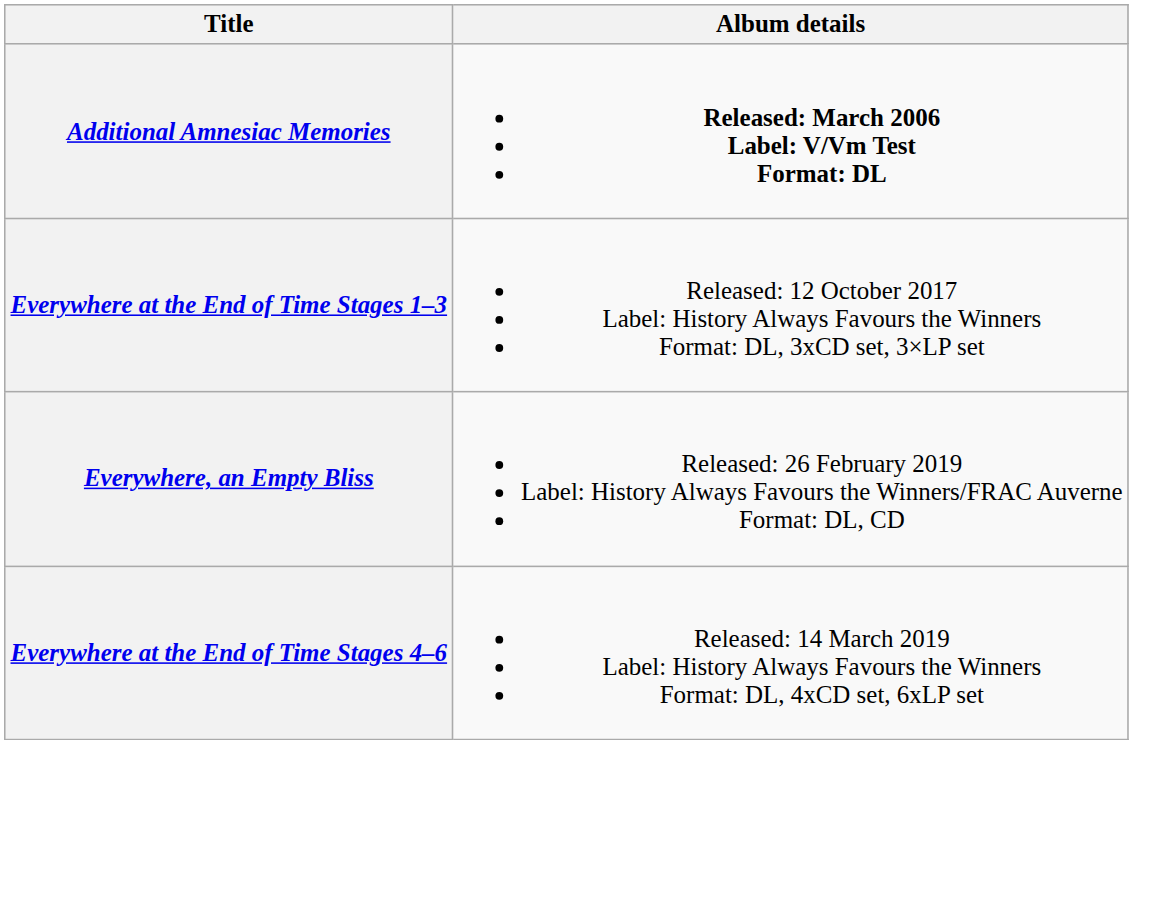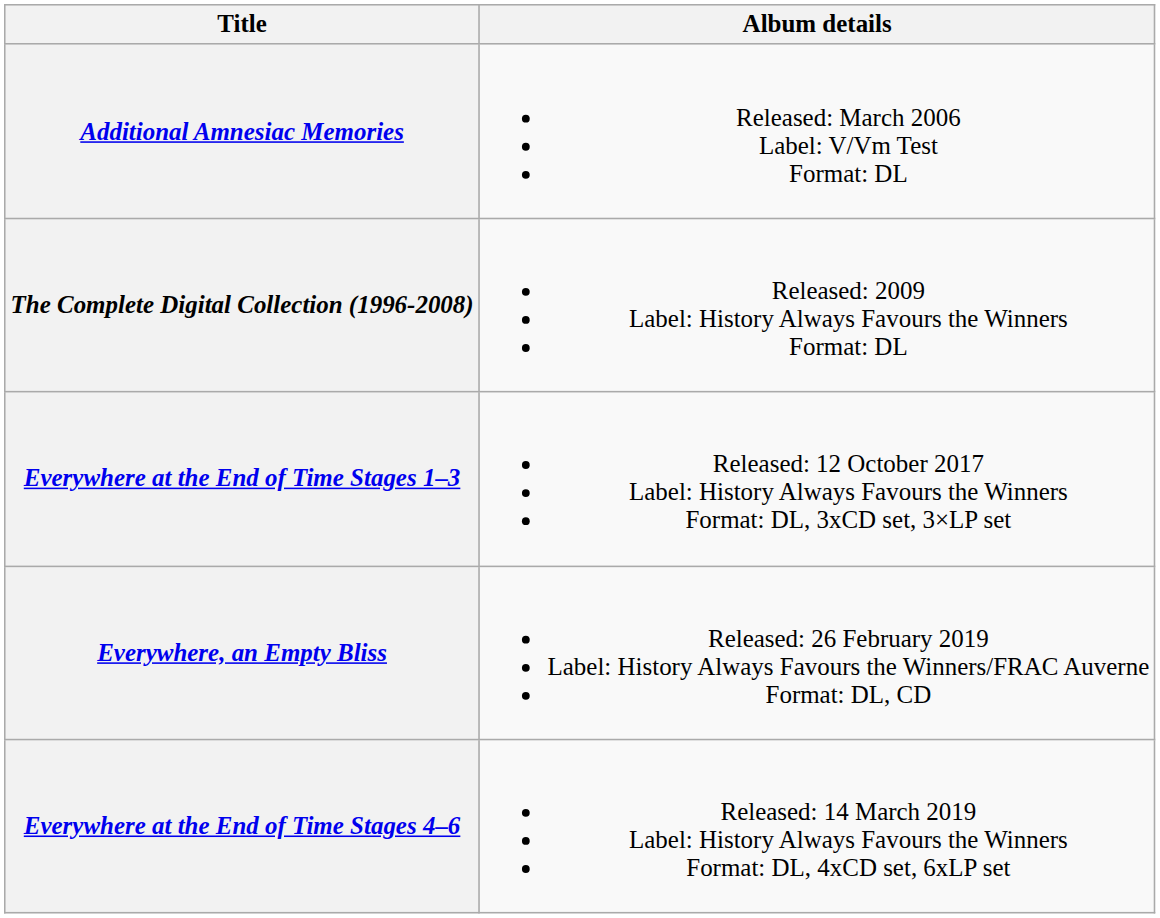 <table class="wikitable plainrowheaders" style="text-align:center;">
 <tr>
 <th scope="col">Title</th>
 <th scope="col">Album details</th>
 </tr>
 <tr>
 <th scope="row"><em><a href='#'>Additional Amnesiac Memories</a></em></th>
-<td><strong><br><ul><li>Released: March 2006</li><li>Label: V/Vm Test</li><li>Format: DL</li></ul></strong></td>
+<td><br><ul><li>Released: March 2006</li><li>Label: V/Vm Test</li><li>Format: DL</li></ul></td>
+</tr>
+<tr>
+<th scope="row"><em>The Complete Digital Collection (1996-2008)</em></th>
+<td><br><ul><li>Released: 2009</li><li>Label: History Always Favours the Winners</li><li>Format: DL</li></ul></td>
 </tr>
 <tr>
 <th scope="row"><em><a href='#'>Everywhere at the End of Time Stages 1–3</a></em></th>
 <td><br><ul><li>Released: 12 October 2017</li><li>Label: History Always Favours the Winners</li><li>Format: DL, 3xCD set, 3×LP set</li></ul></td>
 </tr>
 <tr>
 <th scope="row"><em><a href='#'>Everywhere, an Empty Bliss</a></em></th>
 <td><br><ul><li>Released: 26 February 2019</li><li>Label: History Always Favours the Winners/FRAC Auverne</li><li>Format: DL, CD</li></ul></td>
 </tr>
 <tr>
 <th scope="row"><em><a href='#'>Everywhere at the End of Time Stages 4–6</a></em></th>
 <td><br><ul><li>Released: 14 March 2019</li><li>Label: History Always Favours the Winners</li><li>Format: DL, 4xCD set, 6xLP set</li></ul></td>
 </tr>
 </table>
